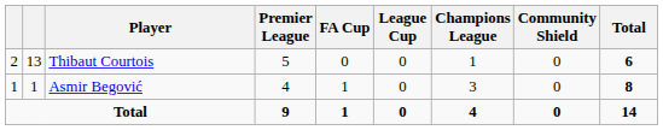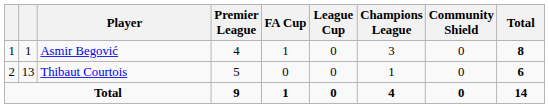 <table class="wikitable sortable" style="font-size: 95%; text-align: center;">
 <tr>
 <th width=10></th>
 <th width=10></th>
 <th width=200>Player</th>
 <th width=50>Premier League</th>
 <th width=50>FA Cup</th>
 <th width=50>League Cup</th>
 <th width=50>Champions League</th>
 <th width=50>Community Shield</th>
 <th width=50>Total</th>
 </tr>
 <tr>
+<td>1</td>
+<td>1</td>
+<td align="left"> <a href='#'>Asmir Begović</a></td>
+<td>4</td>
+<td>1</td>
+<td>0</td>
+<td>3</td>
+<td>0</td>
+<td><strong>8</strong></td>
+</tr>
+<tr>
 <td>2</td>
 <td>13</td>
 <td align=left> <a href='#'>Thibaut Courtois</a></td>
 <td>5</td>
 <td>0</td>
 <td>0</td>
 <td>1</td>
 <td>0</td>
 <td><strong>6</strong></td>
 </tr>
 <tr>
-<td>1</td>
-<td>1</td>
-<td align="left"> <a href='#'>Asmir Begović</a></td>
-<td>4</td>
-<td>1</td>
-<td>0</td>
-<td>3</td>
-<td>0</td>
-<td><strong>8</strong></td>
-</tr>
-<tr>
 <td colspan="3"><strong>Total</strong></td>
 <td><strong>9</strong></td>
 <td><strong>1</strong></td>
 <td><strong>0</strong></td>
 <td><strong>4</strong></td>
 <td><strong>0</strong></td>
 <td><strong>14</strong></td>
 </tr>
 </table>
